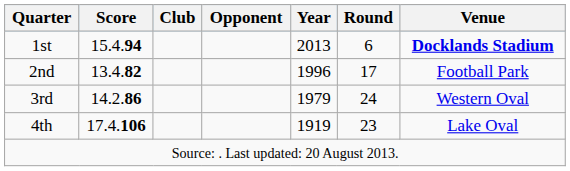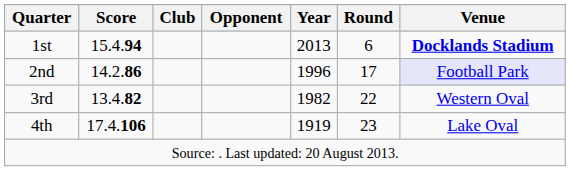 <table class="wikitable"  style="text-align:center; width:60%;">
 <tr style="background:#87cefa;">
 <th>Quarter</th>
 <th>Score</th>
 <th>Club</th>
 <th>Opponent</th>
 <th>Year</th>
 <th>Round</th>
 <th>Venue</th>
 </tr>
 <tr>
 <td>1st</td>
 <td>15.4.<strong>94</strong></td>
 <td></td>
 <td></td>
 <td>2013</td>
 <td>6</td>
 <td><strong><a href='#'>Docklands Stadium</a></strong></td>
 </tr>
 <tr>
 <td>2nd</td>
-<td>13.4.<strong>82</strong></td>
+<td>14.2.<strong>86</strong></td>
 <td></td>
 <td></td>
 <td>1996</td>
 <td>17</td>
-<td><a href='#'>Football Park</a></td>
+<td style="background: lavender;"><a href='#'>Football Park</a></td>
 </tr>
 <tr>
 <td>3rd</td>
-<td>14.2.<strong>86</strong></td>
+<td>13.4.<strong>82</strong></td>
 <td></td>
 <td></td>
-<td>1979</td>
-<td>24</td>
+<td>1982</td>
+<td>22</td>
 <td><a href='#'>Western Oval</a></td>
 </tr>
 <tr>
 <td>4th</td>
 <td>17.4.<strong>106</strong></td>
 <td></td>
 <td></td>
 <td>1919</td>
 <td>23</td>
 <td><a href='#'>Lake Oval</a></td>
 </tr>
 <tr>
 <td colspan=7><small>Source:  . Last updated: 20 August 2013.</small></td>
 </tr>
 </table>
